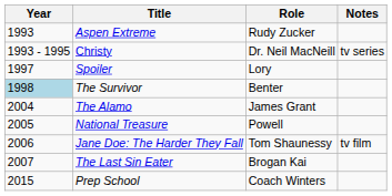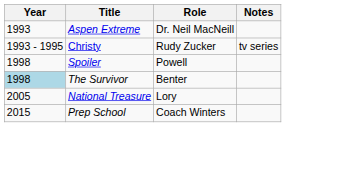 <table class="wikitable">
 <tr>
 <th>Year</th>
 <th>Title</th>
 <th>Role</th>
 <th>Notes</th>
 </tr>
 <tr>
 <td>1993</td>
 <td><em><a href='#'>Aspen Extreme</a></em></td>
-<td>Rudy Zucker</td>
+<td>Dr. Neil MacNeill</td>
 <td></td>
 </tr>
 <tr>
 <td>1993 - 1995</td>
 <td><a href='#'>Christy</a></td>
-<td>Dr. Neil MacNeill</td>
+<td>Rudy Zucker</td>
 <td>tv series</td>
 </tr>
 <tr>
-<td>1997</td>
+<td>1998</td>
 <td><em><a href='#'>Spoiler</a></em></td>
-<td>Lory</td>
+<td>Powell</td>
 <td></td>
 </tr>
 <tr>
 <td style="background: lightblue;">1998</td>
 <td><em>The Survivor</em></td>
 <td>Benter</td>
 <td></td>
 </tr>
 <tr>
-<td>2004</td>
-<td><em><a href='#'>The Alamo</a></em></td>
-<td>James Grant</td>
-<td></td>
-</tr>
-<tr>
 <td>2005</td>
 <td><em><a href='#'>National Treasure</a></em></td>
-<td>Powell</td>
-<td></td>
-</tr>
-<tr>
-<td>2006</td>
-<td><em><a href='#'>Jane Doe: The Harder They Fall</a></em></td>
-<td>Tom Shaunessy</td>
-<td>tv film</td>
-</tr>
-<tr>
-<td>2007</td>
-<td><em><a href='#'>The Last Sin Eater</a></em></td>
-<td>Brogan Kai</td>
+<td>Lory</td>
 <td></td>
 </tr>
 <tr>
 <td>2015</td>
 <td><em>Prep School</em></td>
 <td>Coach Winters</td>
 <td></td>
 </tr>
 </table>
